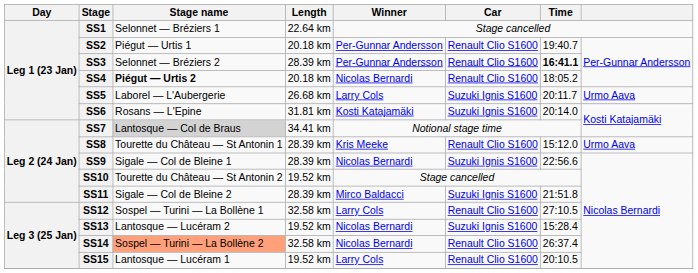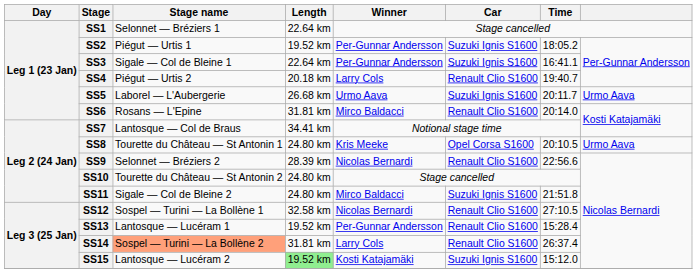 <table class="wikitable" style="font-size: 85%;">
 <tr>
 <th>Day</th>
 <th>Stage</th>
 <th>Stage name</th>
 <th>Length</th>
 <th>Winner</th>
 <th>Car</th>
 <th>Time</th>
 <th></th>
 </tr>
 <tr>
 <th rowspan="6">Leg 1 (23 Jan)</th>
 <th>SS1</th>
 <td>Selonnet — Bréziers 1</td>
 <td align="center">22.64 km</td>
 <td colspan="4" align="center"><em>Stage cancelled</em></td>
 </tr>
 <tr>
 <th>SS2</th>
 <td>Piégut — Urtis 1</td>
-<td align="center">20.18 km</td>
+<td align="center">19.52 km</td>
 <td> <a href='#'>Per-Gunnar Andersson</a></td>
-<td><a href='#'>Renault Clio S1600</a></td>
-<td>19:40.7</td>
+<td><a href='#'>Suzuki Ignis S1600</a></td>
+<td>18:05.2</td>
 <td rowspan="3"> <a href='#'>Per-Gunnar Andersson</a></td>
 </tr>
 <tr>
 <th>SS3</th>
-<td>Selonnet — Bréziers 2</td>
-<td align="center">28.39 km</td>
+<td>Sigale — Col de Bleine 1</td>
+<td align="center">22.64 km</td>
 <td> <a href='#'>Per-Gunnar Andersson</a></td>
-<td><a href='#'>Renault Clio S1600</a></td>
-<td><strong>16:41.1</strong></td>
+<td><a href='#'>Suzuki Ignis S1600</a></td>
+<td>16:41.1</td>
 </tr>
 <tr>
 <th>SS4</th>
-<td><strong>Piégut — Urtis 2</strong></td>
+<td>Piégut — Urtis 2</td>
 <td align="center">20.18 km</td>
-<td> <a href='#'>Nicolas Bernardi</a></td>
+<td> <a href='#'>Larry Cols</a></td>
 <td><a href='#'>Renault Clio S1600</a></td>
-<td>18:05.2</td>
+<td>19:40.7</td>
 </tr>
 <tr>
 <th>SS5</th>
 <td>Laborel — L'Aubergerie</td>
 <td align="center">26.68 km</td>
-<td> <a href='#'>Larry Cols</a></td>
+<td> <a href='#'>Urmo Aava</a></td>
 <td><a href='#'>Suzuki Ignis S1600</a></td>
 <td>20:11.7</td>
 <td> <a href='#'>Urmo Aava</a></td>
 </tr>
 <tr>
 <th>SS6</th>
 <td>Rosans — L'Epine</td>
 <td align="center">31.81 km</td>
-<td> <a href='#'>Kosti Katajamäki</a></td>
-<td><a href='#'>Suzuki Ignis S1600</a></td>
+<td> <a href='#'>Mirco Baldacci</a></td>
+<td><a href='#'>Renault Clio S1600</a></td>
 <td>20:14.0</td>
 <td rowspan="2"> <a href='#'>Kosti Katajamäki</a></td>
 </tr>
 <tr>
 <th rowspan="5">Leg 2 (24 Jan)</th>
 <th>SS7</th>
-<td style="background: lightgrey;">Lantosque — Col de Braus</td>
+<td>Lantosque — Col de Braus</td>
 <td align="center">34.41 km</td>
 <td colspan="3" align="center"><em>Notional stage time</em></td>
 </tr>
 <tr>
 <th>SS8</th>
 <td>Tourette du Château — St Antonin 1</td>
-<td align="center">28.39 km</td>
+<td align="center">24.80 km</td>
 <td> <a href='#'>Kris Meeke</a></td>
-<td><a href='#'>Renault Clio S1600</a></td>
-<td>15:12.0</td>
+<td><a href='#'>Opel Corsa S1600</a></td>
+<td>20:10.5</td>
 <td> <a href='#'>Urmo Aava</a></td>
 </tr>
 <tr>
 <th>SS9</th>
-<td>Sigale — Col de Bleine 1</td>
+<td>Selonnet — Bréziers 2</td>
 <td align="center">28.39 km</td>
 <td> <a href='#'>Nicolas Bernardi</a></td>
-<td><a href='#'>Suzuki Ignis S1600</a></td>
+<td><a href='#'>Renault Clio S1600</a></td>
 <td>22:56.6</td>
 <td rowspan="7"> <a href='#'>Nicolas Bernardi</a></td>
 </tr>
 <tr>
 <th>SS10</th>
 <td>Tourette du Château — St Antonin 2</td>
-<td align="center">19.52 km</td>
+<td align="center">24.80 km</td>
 <td colspan="3" align="center"><em>Stage cancelled</em></td>
 </tr>
 <tr>
 <th>SS11</th>
 <td>Sigale — Col de Bleine 2</td>
-<td align="center">28.39 km</td>
+<td align="center">24.80 km</td>
 <td> <a href='#'>Mirco Baldacci</a></td>
 <td><a href='#'>Suzuki Ignis S1600</a></td>
 <td>21:51.8</td>
 </tr>
 <tr>
 <th rowspan="4">Leg 3 (25 Jan)</th>
 <th>SS12</th>
 <td>Sospel — Turini — La Bollène 1</td>
 <td align="center">32.58 km</td>
-<td> <a href='#'>Larry Cols</a></td>
+<td> <a href='#'>Nicolas Bernardi</a></td>
 <td><a href='#'>Renault Clio S1600</a></td>
 <td>27:10.5</td>
 </tr>
 <tr>
 <th>SS13</th>
-<td>Lantosque — Lucéram 2</td>
+<td>Lantosque — Lucéram 1</td>
 <td align="center">19.52 km</td>
-<td> <a href='#'>Nicolas Bernardi</a></td>
-<td><a href='#'>Suzuki Ignis S1600</a></td>
+<td> <a href='#'>Per-Gunnar Andersson</a></td>
+<td><a href='#'>Renault Clio S1600</a></td>
 <td>15:28.4</td>
 </tr>
 <tr>
 <th>SS14</th>
 <td style="background: lightsalmon;">Sospel — Turini — La Bollène 2</td>
-<td align="center">32.58 km</td>
-<td> <a href='#'>Nicolas Bernardi</a></td>
+<td align="center">31.81 km</td>
+<td> <a href='#'>Larry Cols</a></td>
 <td><a href='#'>Renault Clio S1600</a></td>
 <td>26:37.4</td>
 </tr>
 <tr>
 <th>SS15</th>
-<td>Lantosque — Lucéram 1</td>
-<td align="center">19.52 km</td>
-<td> <a href='#'>Larry Cols</a></td>
-<td><a href='#'>Renault Clio S1600</a></td>
-<td>20:10.5</td>
+<td>Lantosque — Lucéram 2</td>
+<td align="center" style="background: lightgreen;">19.52 km</td>
+<td> <a href='#'>Kosti Katajamäki</a></td>
+<td><a href='#'>Suzuki Ignis S1600</a></td>
+<td>15:12.0</td>
 </tr>
 <tr>
 </tr>
 </table>
